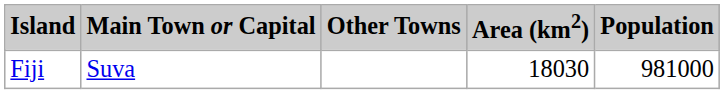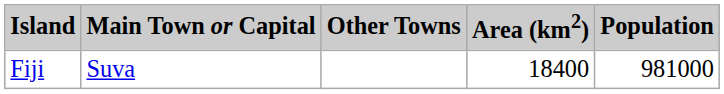 <table class="wikitable sortable">
 <tr>
 <th style="background: #CCC;" class="unsortable">Island</th>
 <th style="background: #CCC;" class="unsortable">Main Town <em>or</em> Capital</th>
 <th style="background: #CCC;" class="unsortable">Other Towns</th>
 <th style="background: #CCC;">Area (km<sup>2</sup>)</th>
 <th style="background: #CCC;">Population</th>
 </tr>
 <tr style="background:#FFFFFF;">
 <td><a href='#'>Fiji</a></td>
 <td><a href='#'>Suva</a></td>
 <td></td>
-<td align="right">18030</td>
+<td align="right">18400</td>
 <td align="right">981000</td>
 </tr>
 </table>
